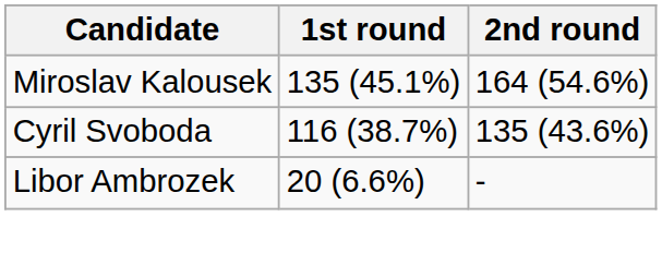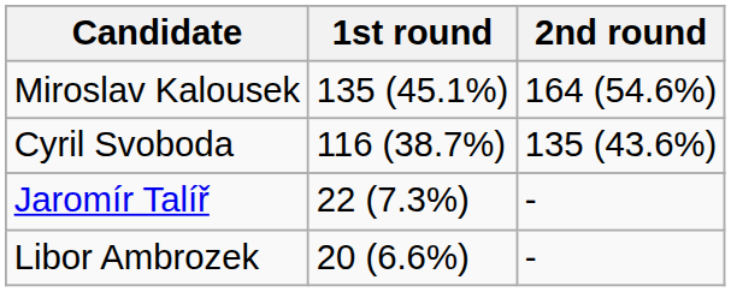 <table class="wikitable">
 <tr>
 <th>Candidate</th>
 <th>1st round</th>
 <th>2nd round</th>
 </tr>
 <tr>
 <td>Miroslav Kalousek</td>
 <td>135 (45.1%)</td>
 <td>164 (54.6%)</td>
 </tr>
 <tr>
 <td>Cyril Svoboda</td>
 <td>116 (38.7%)</td>
 <td>135 (43.6%)</td>
 </tr>
 <tr>
+<td><a href='#'>Jaromír Talíř</a></td>
+<td>22 (7.3%)</td>
+<td>-</td>
+</tr>
+<tr>
 <td>Libor Ambrozek</td>
 <td>20 (6.6%)</td>
 <td>-</td>
 </tr>
 </table>
